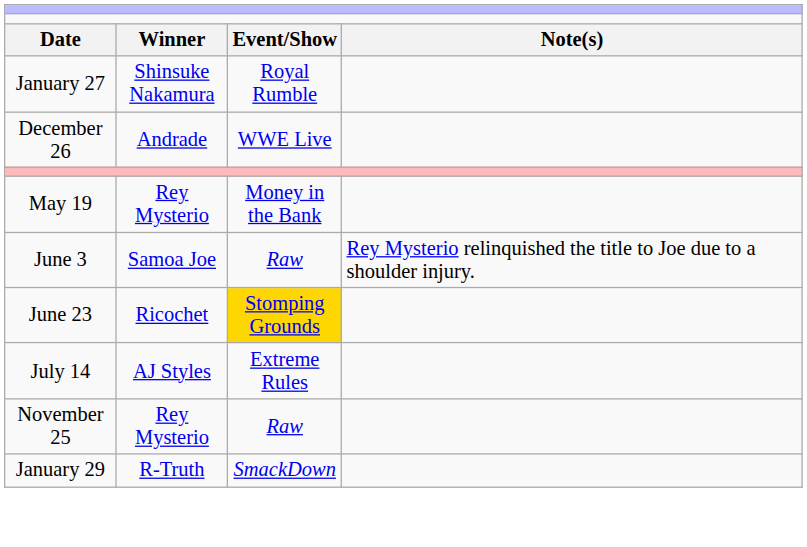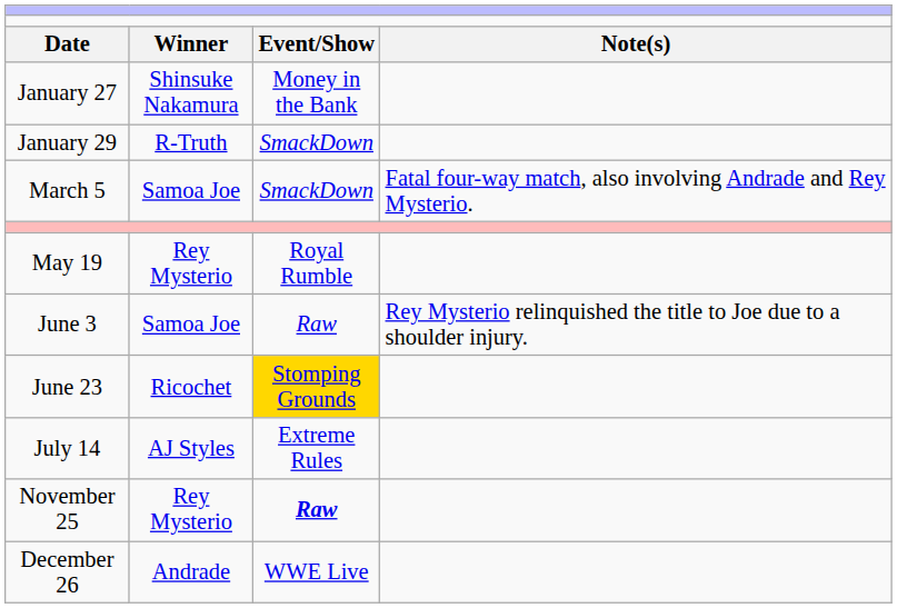 <table class="wikitable" style="text-align:center; width:100%;">
 <tr style="background:#BBF;">
 <td colspan="4"></td>
 </tr>
 <tr>
 <td colspan="4"><strong></strong></td>
 </tr>
 <tr>
 <th width=14%>Date</th>
 <th width=14%>Winner</th>
 <th width=14%>Event/Show</th>
 <th width=58%>Note(s)</th>
 </tr>
 <tr>
 <td>January 27</td>
 <td><a href='#'>Shinsuke Nakamura</a></td>
-<td><a href='#'>Royal Rumble</a></td>
+<td><a href='#'>Money in the Bank</a></td>
 <td></td>
 </tr>
 <tr>
-<td>December 26</td>
-<td><a href='#'>Andrade</a></td>
-<td><a href='#'>WWE Live</a></td>
+<td>January 29</td>
+<td><a href='#'>R-Truth</a></td>
+<td><em><a href='#'>SmackDown</a></em></td>
 <td></td>
+</tr>
+<tr>
+<td>March 5</td>
+<td><a href='#'>Samoa Joe</a></td>
+<td><em><a href='#'>SmackDown</a></em></td>
+<td align="left"><a href='#'>Fatal four-way match</a>, also involving <a href='#'>Andrade</a> and <a href='#'>Rey Mysterio</a>.</td>
 </tr>
 <tr style="background:#FBB;">
 <td colspan="4"></td>
 </tr>
 <tr>
 <td>May 19</td>
 <td><a href='#'>Rey Mysterio</a></td>
-<td><a href='#'>Money in the Bank</a></td>
+<td><a href='#'>Royal Rumble</a></td>
 <td></td>
 </tr>
 <tr>
 <td>June 3</td>
 <td><a href='#'>Samoa Joe</a></td>
 <td><em><a href='#'>Raw</a></em></td>
 <td align=left><a href='#'>Rey Mysterio</a> relinquished the title to Joe due to a shoulder injury.</td>
 </tr>
 <tr>
 <td>June 23</td>
 <td><a href='#'>Ricochet</a></td>
 <td style="background: gold;"><a href='#'>Stomping Grounds</a></td>
 <td></td>
 </tr>
 <tr>
 <td>July 14</td>
 <td><a href='#'>AJ Styles</a></td>
 <td><a href='#'>Extreme Rules</a></td>
 <td></td>
 </tr>
 <tr>
 <td>November 25</td>
 <td><a href='#'>Rey Mysterio</a></td>
-<td><em><a href='#'>Raw</a></em></td>
+<td><strong><em><a href='#'>Raw</a></em></strong></td>
 <td></td>
 </tr>
 <tr>
-<td>January 29</td>
-<td><a href='#'>R-Truth</a></td>
-<td><em><a href='#'>SmackDown</a></em></td>
+<td>December 26</td>
+<td><a href='#'>Andrade</a></td>
+<td><a href='#'>WWE Live</a></td>
 <td></td>
 </tr>
 </table>
